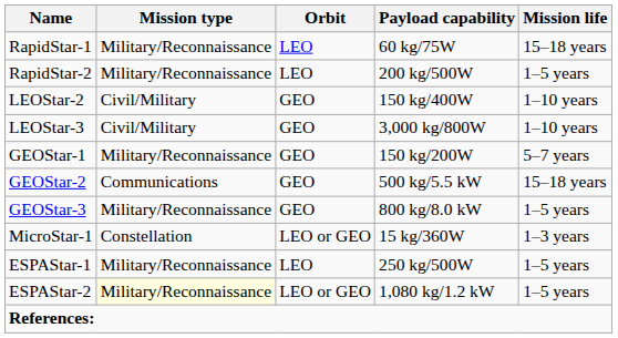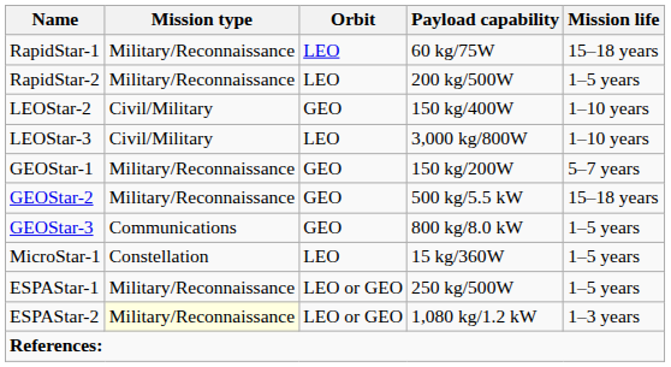 <table class="wikitable" border="1">
 <tr>
 <th>Name</th>
 <th>Mission type</th>
 <th>Orbit</th>
 <th>Payload capability</th>
 <th>Mission life</th>
 </tr>
 <tr>
 <td>RapidStar-1</td>
 <td>Military/Reconnaissance</td>
 <td><a href='#'>LEO</a></td>
 <td>60 kg/75W</td>
 <td>15–18 years</td>
 </tr>
 <tr>
 <td>RapidStar-2</td>
 <td>Military/Reconnaissance</td>
 <td>LEO</td>
 <td>200 kg/500W</td>
 <td>1–5 years</td>
 </tr>
 <tr>
 <td>LEOStar-2</td>
 <td>Civil/Military</td>
 <td>GEO</td>
 <td>150 kg/400W</td>
 <td>1–10 years</td>
 </tr>
 <tr>
 <td>LEOStar-3</td>
 <td>Civil/Military</td>
-<td>GEO</td>
+<td>LEO</td>
 <td>3,000 kg/800W</td>
 <td>1–10 years</td>
 </tr>
 <tr>
 <td>GEOStar-1</td>
 <td>Military/Reconnaissance</td>
 <td>GEO</td>
 <td>150 kg/200W</td>
 <td>5–7 years</td>
 </tr>
 <tr>
 <td><a href='#'>GEOStar-2</a></td>
-<td>Communications</td>
+<td>Military/Reconnaissance</td>
 <td>GEO</td>
 <td>500 kg/5.5 kW</td>
 <td>15–18 years</td>
 </tr>
 <tr>
 <td><a href='#'>GEOStar-3</a></td>
-<td>Military/Reconnaissance</td>
+<td>Communications</td>
 <td>GEO</td>
 <td>800 kg/8.0 kW</td>
 <td>1–5 years</td>
 </tr>
 <tr>
 <td>MicroStar-1</td>
 <td>Constellation</td>
-<td>LEO or GEO</td>
+<td>LEO</td>
 <td>15 kg/360W</td>
-<td>1–3 years</td>
+<td>1–5 years</td>
 </tr>
 <tr>
 <td>ESPAStar-1</td>
 <td>Military/Reconnaissance</td>
-<td>LEO</td>
+<td>LEO or GEO</td>
 <td>250 kg/500W</td>
 <td>1–5 years</td>
 </tr>
 <tr>
 <td>ESPAStar-2</td>
 <td style="background: lightyellow;">Military/Reconnaissance</td>
 <td>LEO or GEO</td>
 <td>1,080 kg/1.2 kW</td>
-<td>1–5 years</td>
+<td>1–3 years</td>
 </tr>
 <tr>
 <td colspan="8"><strong>References:</strong> </td>
 </tr>
 </table>
